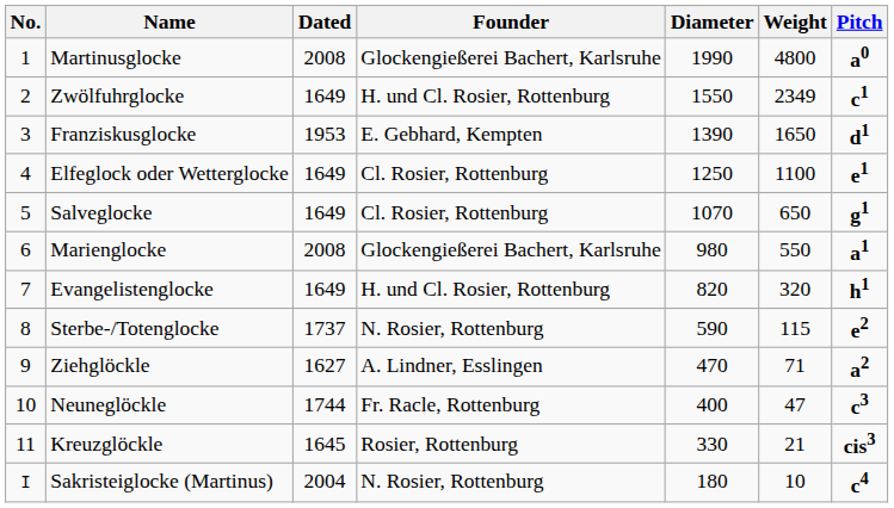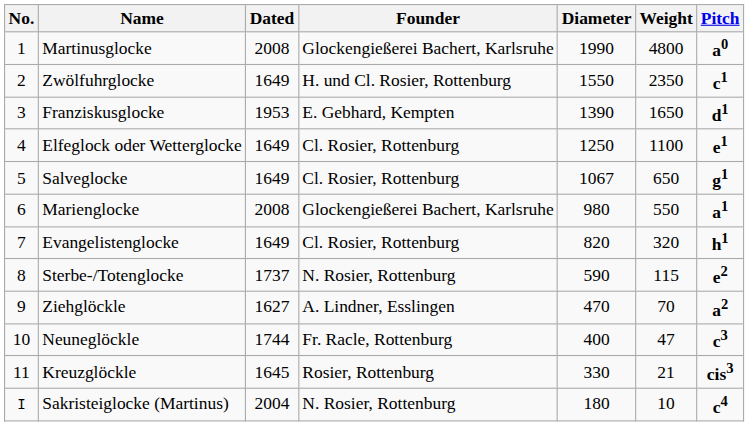 <table class="wikitable sortable">
 <tr>
 <th>No.</th>
 <th>Name</th>
 <th>Dated</th>
 <th>Founder</th>
 <th>Diameter </th>
 <th>Weight </th>
 <th><a href='#'>Pitch</a></th>
 </tr>
 <tr>
 <td align="center">1</td>
 <td>Martinusglocke</td>
 <td align="center">2008</td>
 <td>Glockengießerei Bachert, Karlsruhe</td>
 <td align="center">1990</td>
 <td align="center">4800</td>
 <td align="center"><strong>a<sup>0</sup></strong></td>
 </tr>
 <tr>
 <td align="center">2</td>
 <td>Zwölfuhrglocke</td>
 <td align="center">1649</td>
 <td>H. und Cl. Rosier, Rottenburg</td>
 <td align="center">1550</td>
-<td align="center">2349</td>
+<td align="center">2350</td>
 <td align="center"><strong>c<sup>1</sup></strong></td>
 </tr>
 <tr>
 <td align="center">3</td>
 <td>Franziskusglocke</td>
 <td align="center">1953</td>
 <td>E. Gebhard, Kempten</td>
 <td align="center">1390</td>
 <td align="center">1650</td>
 <td align="center"><strong>d<sup>1</sup></strong></td>
 </tr>
 <tr>
 <td align="center">4</td>
 <td>Elfeglock oder Wetterglocke</td>
 <td align="center">1649</td>
 <td>Cl. Rosier, Rottenburg</td>
 <td align="center">1250</td>
 <td align="center">1100</td>
 <td align="center"><strong>e<sup>1</sup></strong></td>
 </tr>
 <tr>
 <td align="center">5</td>
 <td>Salveglocke</td>
 <td align="center">1649</td>
 <td>Cl. Rosier, Rottenburg</td>
-<td align="center">1070</td>
+<td align="center">1067</td>
 <td align="center">650</td>
 <td align="center"><strong>g<sup>1</sup></strong></td>
 </tr>
 <tr>
 <td align="center">6</td>
 <td>Marienglocke</td>
 <td align="center">2008</td>
 <td>Glockengießerei Bachert, Karlsruhe</td>
 <td align="center">980</td>
 <td align="center">550</td>
 <td align="center"><strong>a<sup>1</sup></strong></td>
 </tr>
 <tr>
 <td align="center">7</td>
 <td>Evangelistenglocke</td>
 <td align="center">1649</td>
-<td>H. und Cl. Rosier, Rottenburg</td>
+<td>Cl. Rosier, Rottenburg</td>
 <td align="center">820</td>
 <td align="center">320</td>
 <td align="center"><strong>h<sup>1</sup></strong></td>
 </tr>
 <tr>
 <td align="center">8</td>
 <td>Sterbe-/Totenglocke</td>
 <td align="center">1737</td>
 <td>N. Rosier, Rottenburg</td>
 <td align="center">590</td>
 <td align="center">115</td>
 <td align="center"><strong>e<sup>2</sup></strong></td>
 </tr>
 <tr>
 <td align="center">9</td>
 <td>Ziehglöckle</td>
 <td align="center">1627</td>
 <td>A. Lindner, Esslingen</td>
 <td align="center">470</td>
-<td align="center">71</td>
+<td align="center">70</td>
 <td align="center"><strong>a<sup>2</sup></strong></td>
 </tr>
 <tr>
 <td align="center">10</td>
 <td>Neuneglöckle</td>
 <td align="center">1744</td>
 <td>Fr. Racle, Rottenburg</td>
 <td align="center">400</td>
 <td align="center">47</td>
 <td align="center"><strong>c<sup>3</sup></strong></td>
 </tr>
 <tr>
 <td align="center">11</td>
 <td>Kreuzglöckle</td>
 <td align="center">1645</td>
 <td>Rosier, Rottenburg</td>
 <td align="center">330</td>
 <td align="center">21</td>
 <td align="center"><strong>cis<sup>3</sup></strong></td>
 </tr>
 <tr>
 <td align="center"><code>I</code></td>
 <td>Sakristeiglocke (Martinus)</td>
 <td align="center">2004</td>
 <td>N. Rosier, Rottenburg</td>
 <td align="center">180</td>
 <td align="center">10</td>
 <td align="center"><strong>c<sup>4</sup></strong></td>
 </tr>
 </table>
